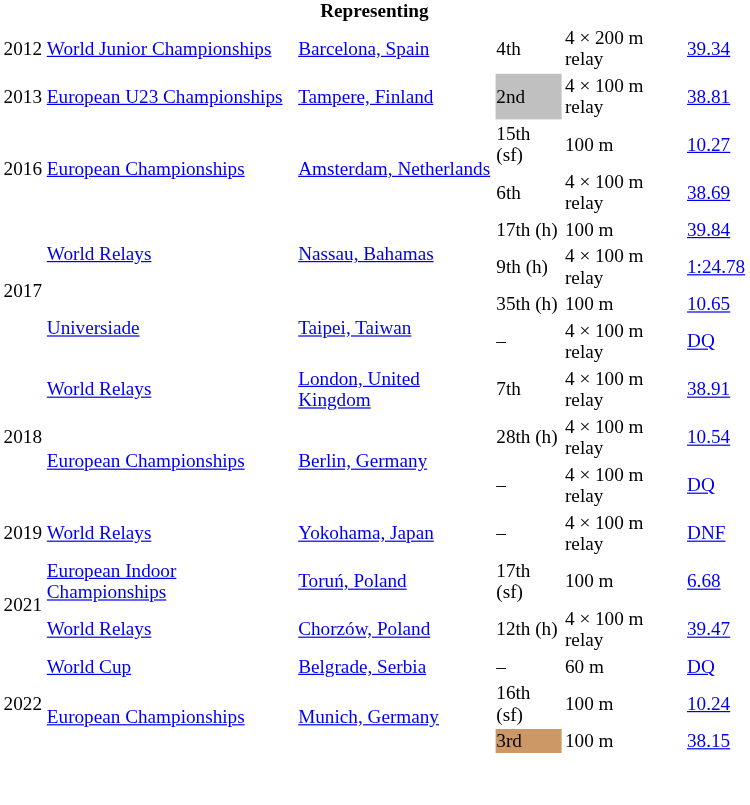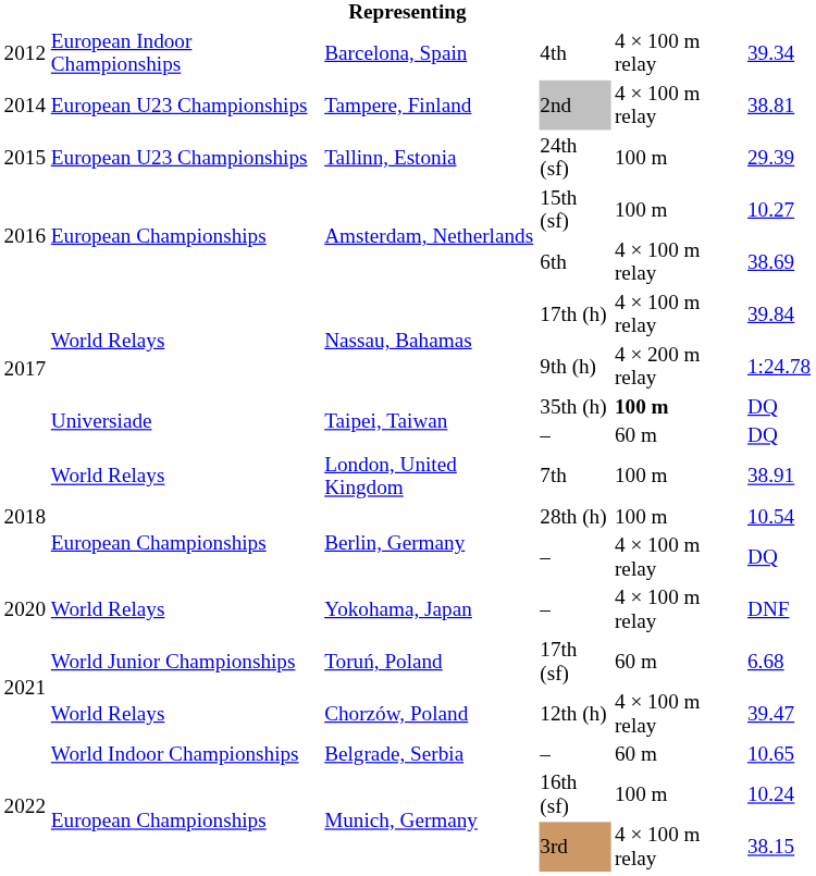 <table>
 <tr>
 <th colspan="6">Representing </th>
 </tr>
 <tr>
 <td>2012</td>
-<td><a href='#'>World Junior Championships</a></td>
+<td><a href='#'>European Indoor Championships</a></td>
 <td><a href='#'>Barcelona, Spain</a></td>
 <td>4th</td>
-<td>4 × 200 m relay</td>
+<td>4 × 100 m relay</td>
 <td><a href='#'>39.34</a></td>
 </tr>
 <tr>
-<td>2013</td>
+<td>2014</td>
 <td><a href='#'>European U23 Championships</a></td>
 <td><a href='#'>Tampere, Finland</a></td>
 <td bgcolor=silver>2nd</td>
 <td>4 × 100 m relay</td>
 <td><a href='#'>38.81</a></td>
+</tr>
+<tr>
+<td>2015</td>
+<td><a href='#'>European U23 Championships</a></td>
+<td><a href='#'>Tallinn, Estonia</a></td>
+<td>24th (sf)</td>
+<td>100 m</td>
+<td><a href='#'>29.39</a></td>
 </tr>
 <tr>
 <td rowspan=2>2016</td>
 <td rowspan=2><a href='#'>European Championships</a></td>
 <td rowspan=2><a href='#'>Amsterdam, Netherlands</a></td>
 <td>15th (sf)</td>
 <td>100 m</td>
 <td><a href='#'>10.27</a></td>
 </tr>
 <tr>
 <td>6th</td>
 <td>4 × 100 m relay</td>
 <td><a href='#'>38.69</a></td>
 </tr>
 <tr>
 <td rowspan=4>2017</td>
 <td rowspan=2><a href='#'>World Relays</a></td>
 <td rowspan=2><a href='#'>Nassau, Bahamas</a></td>
 <td>17th (h)</td>
-<td>100 m</td>
+<td>4 × 100 m relay</td>
 <td><a href='#'>39.84</a></td>
 </tr>
 <tr>
 <td>9th (h)</td>
-<td>4 × 100 m relay</td>
+<td>4 × 200 m relay</td>
 <td><a href='#'>1:24.78</a></td>
 </tr>
 <tr>
 <td rowspan=2><a href='#'>Universiade</a></td>
 <td rowspan=2><a href='#'>Taipei, Taiwan</a></td>
 <td>35th (h)</td>
-<td>100 m</td>
-<td><a href='#'>10.65</a></td>
+<td><strong>100 m</strong></td>
+<td><a href='#'>DQ</a></td>
 </tr>
 <tr>
 <td>–</td>
-<td>4 × 100 m relay</td>
+<td>60 m</td>
 <td><a href='#'>DQ</a></td>
 </tr>
 <tr>
 <td rowspan=3>2018</td>
 <td><a href='#'>World Relays</a></td>
 <td><a href='#'>London, United Kingdom</a></td>
 <td>7th</td>
-<td>4 × 100 m relay</td>
+<td>100 m</td>
 <td><a href='#'>38.91</a></td>
 </tr>
 <tr>
 <td rowspan=2><a href='#'>European Championships</a></td>
 <td rowspan=2><a href='#'>Berlin, Germany</a></td>
 <td>28th (h)</td>
-<td>4 × 100 m relay</td>
+<td>100 m</td>
 <td><a href='#'>10.54</a></td>
 </tr>
 <tr>
 <td>–</td>
 <td>4 × 100 m relay</td>
 <td><a href='#'>DQ</a></td>
 </tr>
 <tr>
-<td>2019</td>
+<td>2020</td>
 <td><a href='#'>World Relays</a></td>
 <td><a href='#'>Yokohama, Japan</a></td>
 <td>–</td>
 <td>4 × 100 m relay</td>
 <td><a href='#'>DNF</a></td>
 </tr>
 <tr>
 <td rowspan=2>2021</td>
-<td><a href='#'>European Indoor Championships</a></td>
+<td><a href='#'>World Junior Championships</a></td>
 <td><a href='#'>Toruń, Poland</a></td>
 <td>17th (sf)</td>
-<td>100 m</td>
+<td>60 m</td>
 <td><a href='#'>6.68</a></td>
 </tr>
 <tr>
 <td><a href='#'>World Relays</a></td>
 <td><a href='#'>Chorzów, Poland</a></td>
 <td>12th (h)</td>
 <td>4 × 100 m relay</td>
 <td><a href='#'>39.47</a></td>
 </tr>
 <tr>
 <td rowspan=3>2022</td>
-<td><a href='#'>World Cup</a></td>
+<td><a href='#'>World Indoor Championships</a></td>
 <td><a href='#'>Belgrade, Serbia</a></td>
 <td>–</td>
 <td>60 m</td>
-<td><a href='#'>DQ</a></td>
+<td><a href='#'>10.65</a></td>
 </tr>
 <tr>
 <td rowspan=2><a href='#'>European Championships</a></td>
 <td rowspan=2><a href='#'>Munich, Germany</a></td>
 <td>16th (sf)</td>
 <td>100 m</td>
 <td><a href='#'>10.24</a></td>
 </tr>
 <tr>
 <td bgcolor=cc9966>3rd</td>
-<td>100 m</td>
+<td>4 × 100 m relay</td>
 <td><a href='#'>38.15</a> </td>
 </tr>
 </table>
